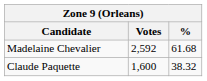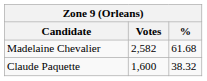 <table class="wikitable">
 <tr>
 <th colspan="3">Zone 9 (Orleans)</th>
 </tr>
 <tr>
 <th style="width: 170px">Candidate</th>
 <th style="width: 50px">Votes</th>
 <th style="width: 40px">%</th>
 </tr>
 <tr>
 <td>Madelaine Chevalier</td>
-<td>2,592</td>
+<td>2,582</td>
 <td>61.68</td>
 </tr>
 <tr>
 <td>Claude Paquette</td>
 <td>1,600</td>
 <td>38.32</td>
 </tr>
 </table>
